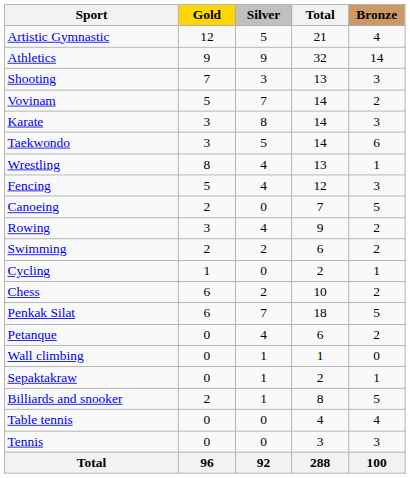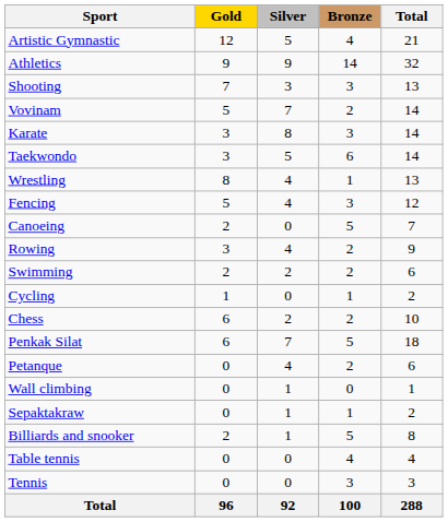 <table class="wikitable" style="text-align:center;">
 <tr>
 <th width=200>Sport</th>
 <td bgcolor=gold width=60><strong>Gold</strong></td>
 <td bgcolor=silver width=60><strong>Silver</strong></td>
+<td bgcolor=#cc9966 width=60><strong>Bronze</strong></td>
 <th width=60>Total</th>
-<td bgcolor=#cc9966 width=60><strong>Bronze</strong></td>
 </tr>
 <tr>
 <td align=left><a href='#'>Artistic Gymnastic</a></td>
 <td>12</td>
 <td>5</td>
+<td>4</td>
 <td>21</td>
-<td>4</td>
 </tr>
 <tr>
 <td align=left><a href='#'>Athletics</a></td>
 <td>9</td>
 <td>9</td>
+<td>14</td>
 <td>32</td>
-<td>14</td>
 </tr>
 <tr>
 <td align=left><a href='#'>Shooting</a></td>
 <td>7</td>
 <td>3</td>
+<td>3</td>
 <td>13</td>
-<td>3</td>
 </tr>
 <tr>
 <td align=left><a href='#'>Vovinam</a></td>
 <td>5</td>
 <td>7</td>
+<td>2</td>
 <td>14</td>
-<td>2</td>
 </tr>
 <tr>
 <td align=left><a href='#'>Karate</a></td>
 <td>3</td>
 <td>8</td>
+<td>3</td>
 <td>14</td>
-<td>3</td>
 </tr>
 <tr>
 <td align=left><a href='#'>Taekwondo</a></td>
 <td>3</td>
 <td>5</td>
+<td>6</td>
 <td>14</td>
-<td>6</td>
 </tr>
 <tr>
 <td align=left><a href='#'>Wrestling</a></td>
 <td>8</td>
 <td>4</td>
+<td>1</td>
 <td>13</td>
-<td>1</td>
 </tr>
 <tr>
 <td align=left><a href='#'>Fencing</a></td>
 <td>5</td>
 <td>4</td>
+<td>3</td>
 <td>12</td>
-<td>3</td>
 </tr>
 <tr>
 <td align=left><a href='#'>Canoeing</a></td>
 <td>2</td>
 <td>0</td>
+<td>5</td>
 <td>7</td>
-<td>5</td>
 </tr>
 <tr>
 <td align=left><a href='#'>Rowing</a></td>
 <td>3</td>
 <td>4</td>
+<td>2</td>
 <td>9</td>
-<td>2</td>
 </tr>
 <tr>
 <td align=left><a href='#'>Swimming</a></td>
 <td>2</td>
 <td>2</td>
+<td>2</td>
 <td>6</td>
-<td>2</td>
 </tr>
 <tr>
 <td align=left><a href='#'>Cycling</a></td>
 <td>1</td>
 <td>0</td>
+<td>1</td>
 <td>2</td>
-<td>1</td>
 </tr>
 <tr>
 <td align=left><a href='#'>Chess</a></td>
 <td>6</td>
 <td>2</td>
+<td>2</td>
 <td>10</td>
-<td>2</td>
 </tr>
 <tr>
 <td align=left><a href='#'>Penkak Silat</a></td>
 <td>6</td>
 <td>7</td>
+<td>5</td>
 <td>18</td>
-<td>5</td>
 </tr>
 <tr>
 <td align=left><a href='#'>Petanque</a></td>
 <td>0</td>
 <td>4</td>
+<td>2</td>
 <td>6</td>
-<td>2</td>
 </tr>
 <tr>
 <td align=left><a href='#'>Wall climbing</a></td>
 <td>0</td>
 <td>1</td>
+<td>0</td>
 <td>1</td>
-<td>0</td>
 </tr>
 <tr>
 <td align=left><a href='#'>Sepaktakraw</a></td>
 <td>0</td>
 <td>1</td>
+<td>1</td>
 <td>2</td>
-<td>1</td>
 </tr>
 <tr>
 <td align=left><a href='#'>Billiards and snooker</a></td>
 <td>2</td>
 <td>1</td>
+<td>5</td>
 <td>8</td>
-<td>5</td>
 </tr>
 <tr>
 <td align=left><a href='#'>Table tennis</a></td>
 <td>0</td>
 <td>0</td>
 <td>4</td>
 <td>4</td>
 </tr>
 <tr>
 <td align=left><a href='#'>Tennis</a></td>
 <td>0</td>
 <td>0</td>
 <td>3</td>
 <td>3</td>
 </tr>
 <tr>
 <th>Total</th>
 <th>96</th>
 <th>92</th>
+<th>100</th>
 <th>288</th>
-<th>100</th>
 </tr>
 </table>
